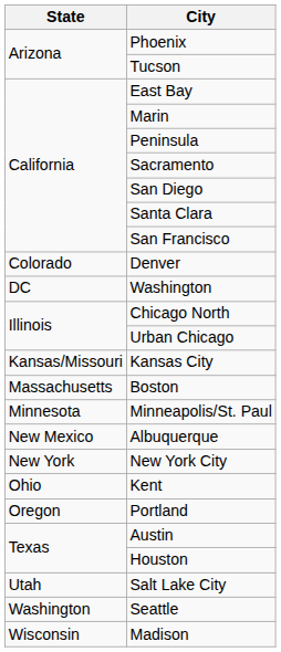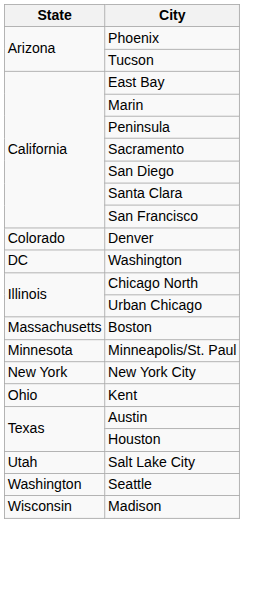 <table class="wikitable">
 <tr>
 <th>State</th>
 <th>City</th>
 </tr>
 <tr>
 <td rowspan="2">Arizona</td>
 <td>Phoenix</td>
 </tr>
 <tr>
 <td>Tucson</td>
 </tr>
 <tr>
 <td rowspan="7">California</td>
 <td>East Bay</td>
 </tr>
 <tr>
 <td>Marin</td>
 </tr>
 <tr>
 <td>Peninsula</td>
 </tr>
 <tr>
 <td>Sacramento</td>
 </tr>
 <tr>
 <td>San Diego</td>
 </tr>
 <tr>
 <td>Santa Clara</td>
 </tr>
 <tr>
 <td>San Francisco</td>
 </tr>
 <tr>
 <td rowspan="1">Colorado</td>
 <td>Denver</td>
 </tr>
 <tr>
 <td rowspan="1">DC</td>
 <td>Washington</td>
 </tr>
 <tr>
 <td rowspan="2">Illinois</td>
 <td>Chicago North</td>
 </tr>
 <tr>
 <td>Urban Chicago</td>
 </tr>
 <tr>
-<td rowspan="1">Kansas/Missouri</td>
-<td>Kansas City</td>
-</tr>
-<tr>
 <td rowspan="1">Massachusetts</td>
 <td>Boston</td>
 </tr>
 <tr>
 <td rowspan="1">Minnesota</td>
 <td>Minneapolis/St. Paul</td>
 </tr>
 <tr>
-<td rowspan="1">New Mexico</td>
-<td>Albuquerque</td>
-</tr>
-<tr>
 <td rowspan="1">New York</td>
 <td>New York City</td>
 </tr>
 <tr>
 <td rowspan="1">Ohio</td>
 <td>Kent</td>
-</tr>
-<tr>
-<td rowspan="1">Oregon</td>
-<td>Portland</td>
 </tr>
 <tr>
 <td rowspan="2">Texas</td>
 <td>Austin</td>
 </tr>
 <tr>
 <td>Houston</td>
 </tr>
 <tr>
 <td rowspan="1">Utah</td>
 <td>Salt Lake City</td>
 </tr>
 <tr>
 <td rowspan="1">Washington</td>
 <td>Seattle</td>
 </tr>
 <tr>
 <td rowspan="1">Wisconsin</td>
 <td>Madison</td>
 </tr>
 </table>
